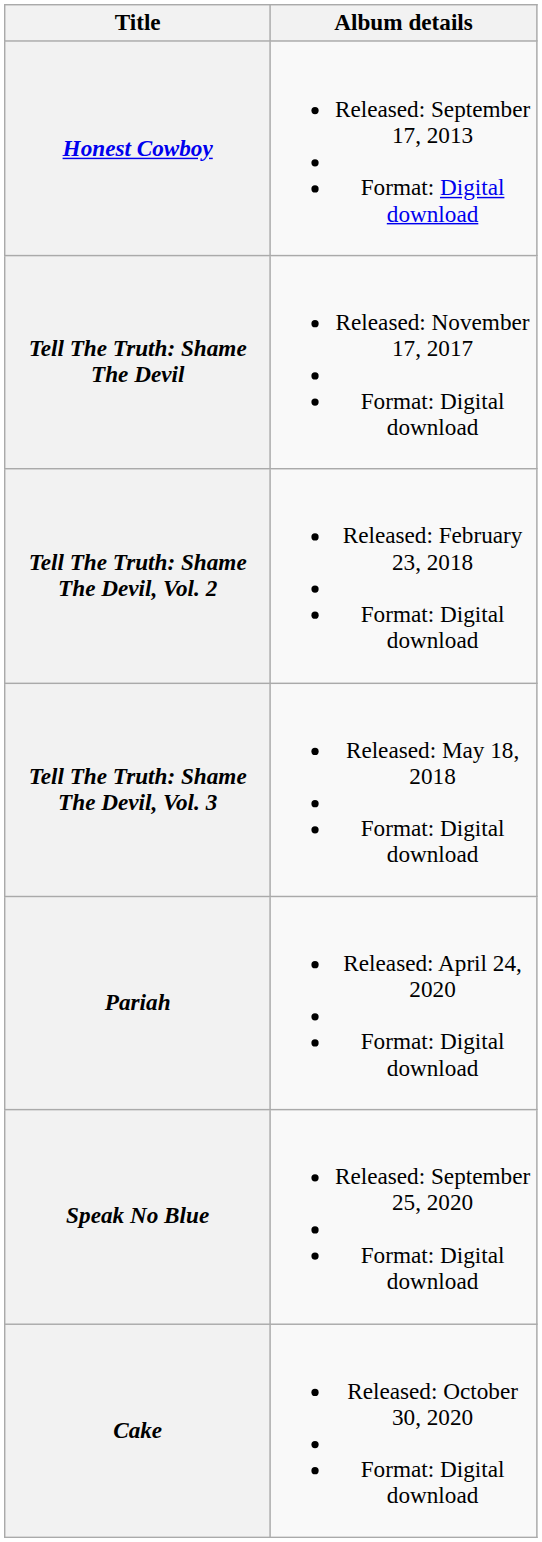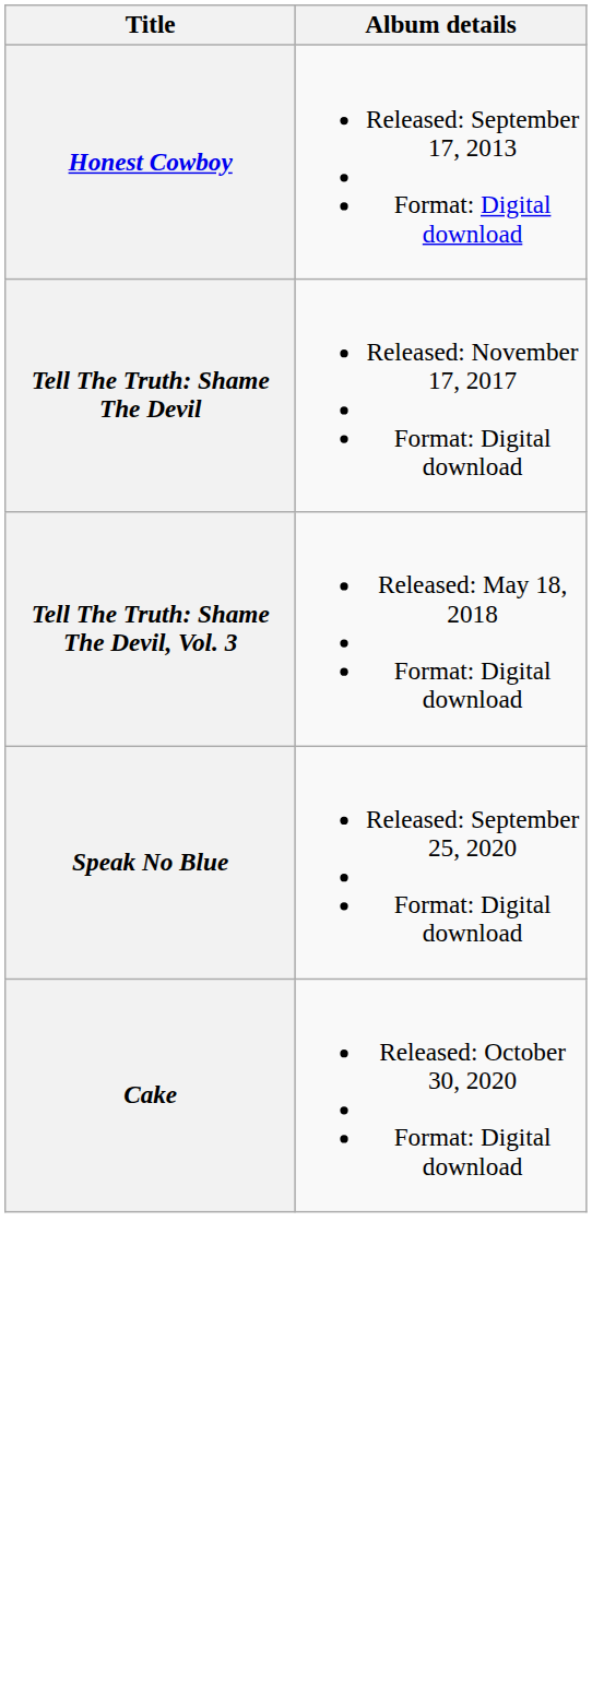 <table class="wikitable plainrowheaders" style="text-align:center;">
 <tr>
 <th scope="col" style="width:11em;">Title</th>
 <th scope="col" style="width:11em;">Album details</th>
 </tr>
 <tr>
 <th scope="row"><em><a href='#'>Honest Cowboy</a></em></th>
 <td><br><ul><li>Released: September 17, 2013</li><li></li><li>Format: <a href='#'>Digital download</a></li></ul></td>
 </tr>
 <tr>
 <th scope="row"><em>Tell The Truth: Shame The Devil</em></th>
 <td><br><ul><li>Released: November 17, 2017</li><li></li><li>Format: Digital download</li></ul></td>
 </tr>
 <tr>
-<th scope="row"><em>Tell The Truth: Shame The Devil, Vol. 2</em></th>
-<td><br><ul><li>Released: February 23, 2018</li><li></li><li>Format: Digital download</li></ul></td>
-</tr>
-<tr>
 <th scope="row"><em>Tell The Truth: Shame The Devil, Vol. 3</em></th>
 <td><br><ul><li>Released: May 18, 2018</li><li></li><li>Format: Digital download</li></ul></td>
-</tr>
-<tr>
-<th scope="row"><em>Pariah</em></th>
-<td><br><ul><li>Released: April 24, 2020</li><li></li><li>Format: Digital download</li></ul></td>
 </tr>
 <tr>
 <th scope="row"><em>Speak No Blue</em></th>
 <td><br><ul><li>Released: September 25, 2020</li><li></li><li>Format: Digital download</li></ul></td>
 </tr>
 <tr>
 <th scope="row"><em>Cake</em></th>
 <td><br><ul><li>Released: October 30, 2020</li><li></li><li>Format: Digital download</li></ul></td>
 </tr>
 </table>
